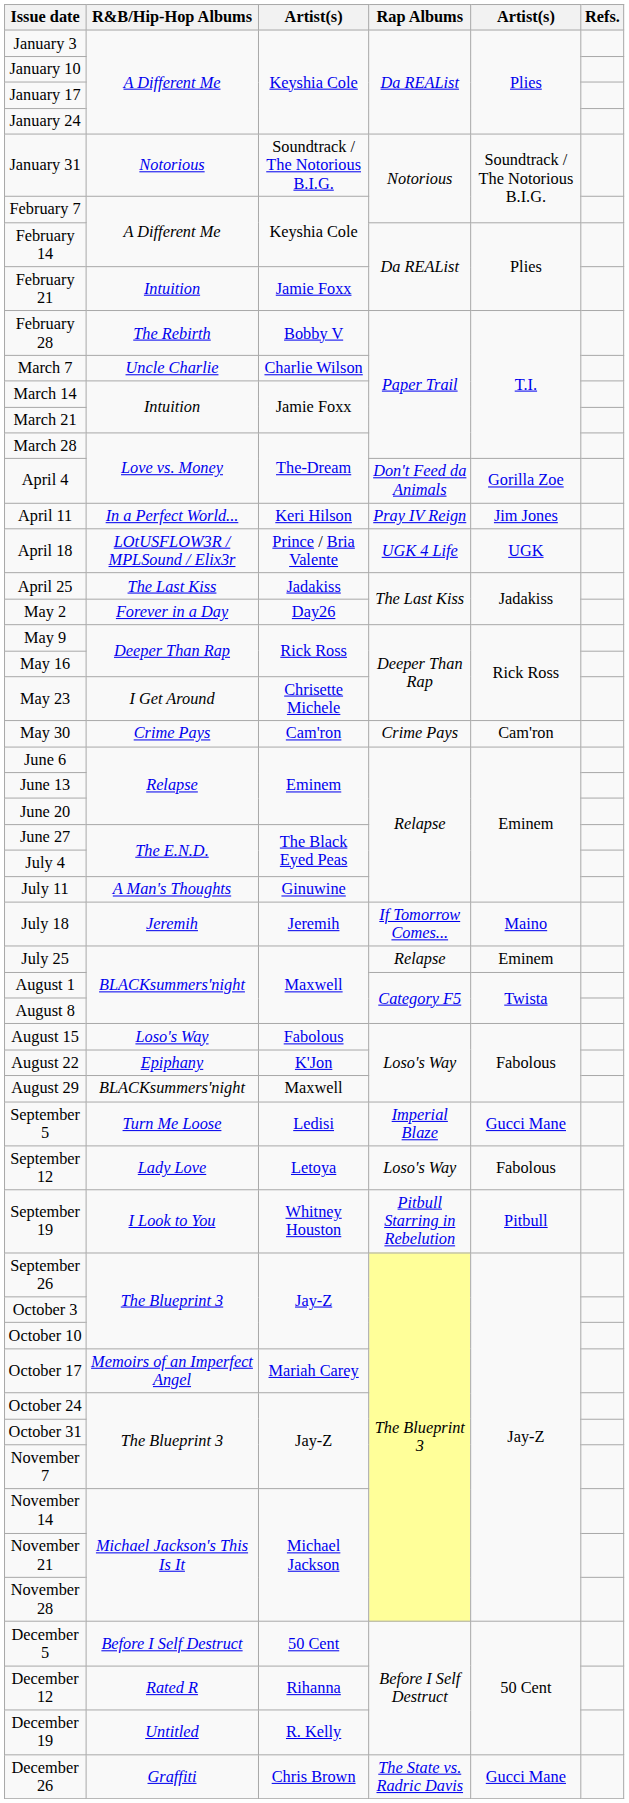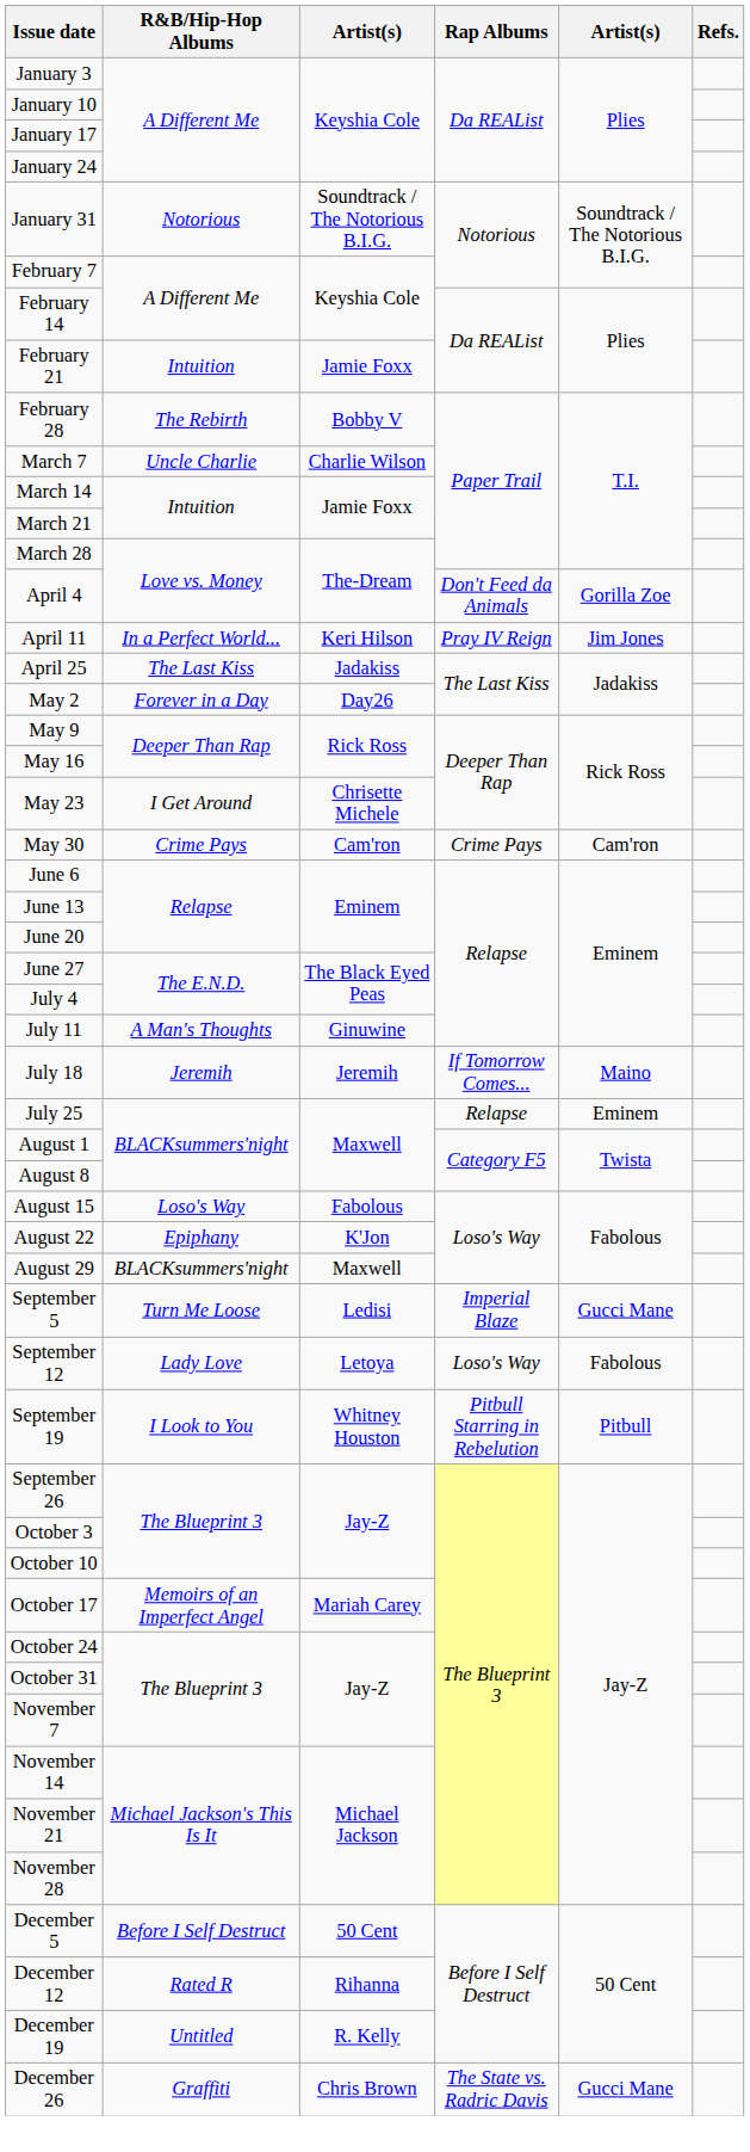 <table class="wikitable" style="text-align: center;">
 <tr>
 <th>Issue date</th>
 <th>R&B/Hip-Hop Albums</th>
 <th>Artist(s)</th>
 <th>Rap Albums</th>
 <th>Artist(s)</th>
 <th>Refs.</th>
 </tr>
 <tr>
 <td>January 3</td>
 <td rowspan="4"><em><a href='#'>A Different Me</a></em></td>
 <td rowspan="4"><a href='#'>Keyshia Cole</a></td>
 <td rowspan="4"><em><a href='#'>Da REAList</a></em></td>
 <td rowspan="4"><a href='#'>Plies</a></td>
 <td></td>
 </tr>
 <tr>
 <td>January 10</td>
 <td></td>
 </tr>
 <tr>
 <td>January 17</td>
 <td></td>
 </tr>
 <tr>
 <td>January 24</td>
 <td></td>
 </tr>
 <tr>
 <td>January 31</td>
 <td><em><a href='#'>Notorious</a></em></td>
 <td>Soundtrack / <a href='#'>The Notorious B.I.G.</a></td>
 <td rowspan="2"><em>Notorious</em></td>
 <td rowspan="2">Soundtrack / The Notorious B.I.G.</td>
 <td></td>
 </tr>
 <tr>
 <td>February 7</td>
 <td rowspan="2"><em>A Different Me</em></td>
 <td rowspan="2">Keyshia Cole</td>
 <td></td>
 </tr>
 <tr>
 <td>February 14</td>
 <td rowspan="2"><em>Da REAList</em></td>
 <td rowspan="2">Plies</td>
 <td></td>
 </tr>
 <tr>
 <td>February 21</td>
 <td><em><a href='#'>Intuition</a></em></td>
 <td><a href='#'>Jamie Foxx</a></td>
 <td></td>
 </tr>
 <tr>
 <td>February 28</td>
 <td><em><a href='#'>The Rebirth</a></em></td>
 <td><a href='#'>Bobby V</a></td>
 <td rowspan="5"><em><a href='#'>Paper Trail</a></em></td>
 <td rowspan="5"><a href='#'>T.I.</a></td>
 <td></td>
 </tr>
 <tr>
 <td>March 7</td>
 <td><em><a href='#'>Uncle Charlie</a></em></td>
 <td><a href='#'>Charlie Wilson</a></td>
 <td></td>
 </tr>
 <tr>
 <td>March 14</td>
 <td rowspan="2"><em>Intuition</em></td>
 <td rowspan="2">Jamie Foxx</td>
 <td></td>
 </tr>
 <tr>
 <td>March 21</td>
 <td></td>
 </tr>
 <tr>
 <td>March 28</td>
 <td rowspan="2"><em><a href='#'>Love vs. Money</a></em></td>
 <td rowspan="2"><a href='#'>The-Dream</a></td>
 <td></td>
 </tr>
 <tr>
 <td>April 4</td>
 <td><em><a href='#'>Don't Feed da Animals</a></em></td>
 <td><a href='#'>Gorilla Zoe</a></td>
 <td></td>
 </tr>
 <tr>
 <td>April 11</td>
 <td><em><a href='#'>In a Perfect World...</a></em></td>
 <td><a href='#'>Keri Hilson</a></td>
 <td><em><a href='#'>Pray IV Reign</a></em></td>
 <td><a href='#'>Jim Jones</a></td>
-<td></td>
-</tr>
-<tr>
-<td>April 18</td>
-<td><em><a href='#'>LOtUSFLOW3R / MPLSound / Elix3r</a></em></td>
-<td><a href='#'>Prince</a> / <a href='#'>Bria Valente</a></td>
-<td><em><a href='#'>UGK 4 Life</a></em></td>
-<td><a href='#'>UGK</a></td>
 <td></td>
 </tr>
 <tr>
 <td>April 25</td>
 <td><em><a href='#'>The Last Kiss</a></em></td>
 <td><a href='#'>Jadakiss</a></td>
 <td rowspan="2"><em>The Last Kiss</em></td>
 <td rowspan="2">Jadakiss</td>
 <td></td>
 </tr>
 <tr>
 <td>May 2</td>
 <td><em><a href='#'>Forever in a Day</a></em></td>
 <td><a href='#'>Day26</a></td>
 <td></td>
 </tr>
 <tr>
 <td>May 9</td>
 <td rowspan="2"><em><a href='#'>Deeper Than Rap</a></em></td>
 <td rowspan="2"><a href='#'>Rick Ross</a></td>
 <td rowspan="3"><em>Deeper Than Rap</em></td>
 <td rowspan="3">Rick Ross</td>
 <td></td>
 </tr>
 <tr>
 <td>May 16</td>
 <td></td>
 </tr>
 <tr>
 <td>May 23</td>
 <td><em>I Get Around</em></td>
 <td><a href='#'>Chrisette Michele</a></td>
 <td></td>
 </tr>
 <tr>
 <td>May 30</td>
 <td><em><a href='#'>Crime Pays</a></em></td>
 <td><a href='#'>Cam'ron</a></td>
 <td><em>Crime Pays</em></td>
 <td>Cam'ron</td>
 <td></td>
 </tr>
 <tr>
 <td>June 6</td>
 <td rowspan="3"><em><a href='#'>Relapse</a></em></td>
 <td rowspan="3"><a href='#'>Eminem</a></td>
 <td rowspan="6"><em>Relapse</em></td>
 <td rowspan="6">Eminem</td>
 <td></td>
 </tr>
 <tr>
 <td>June 13</td>
 <td></td>
 </tr>
 <tr>
 <td>June 20</td>
 <td></td>
 </tr>
 <tr>
 <td>June 27</td>
 <td rowspan="2"><em><a href='#'>The E.N.D.</a></em></td>
 <td rowspan="2"><a href='#'>The Black Eyed Peas</a></td>
 <td></td>
 </tr>
 <tr>
 <td>July 4</td>
 <td></td>
 </tr>
 <tr>
 <td>July 11</td>
 <td><em><a href='#'>A Man's Thoughts</a></em></td>
 <td><a href='#'>Ginuwine</a></td>
 <td></td>
 </tr>
 <tr>
 <td>July 18</td>
 <td><em><a href='#'>Jeremih</a></em></td>
 <td><a href='#'>Jeremih</a></td>
 <td><em><a href='#'>If Tomorrow Comes...</a></em></td>
 <td><a href='#'>Maino</a></td>
 <td></td>
 </tr>
 <tr>
 <td>July 25</td>
 <td rowspan="3"><em><a href='#'>BLACKsummers'night</a></em></td>
 <td rowspan="3"><a href='#'>Maxwell</a></td>
 <td><em>Relapse</em></td>
 <td>Eminem</td>
 <td></td>
 </tr>
 <tr>
 <td>August 1</td>
 <td rowspan="2"><em><a href='#'>Category F5</a></em></td>
 <td rowspan="2"><a href='#'>Twista</a></td>
 <td></td>
 </tr>
 <tr>
 <td>August 8</td>
 <td></td>
 </tr>
 <tr>
 <td>August 15</td>
 <td><em><a href='#'>Loso's Way</a></em></td>
 <td><a href='#'>Fabolous</a></td>
 <td rowspan="3"><em>Loso's Way</em></td>
 <td rowspan="3">Fabolous</td>
 <td></td>
 </tr>
 <tr>
 <td>August 22</td>
 <td><em><a href='#'>Epiphany</a></em></td>
 <td><a href='#'>K'Jon</a></td>
 <td></td>
 </tr>
 <tr>
 <td>August 29</td>
 <td><em>BLACKsummers'night</em></td>
 <td>Maxwell</td>
 <td></td>
 </tr>
 <tr>
 <td>September 5</td>
 <td><em><a href='#'>Turn Me Loose</a></em></td>
 <td><a href='#'>Ledisi</a></td>
 <td><em><a href='#'>Imperial Blaze</a></em></td>
 <td><a href='#'>Gucci Mane</a></td>
 <td></td>
 </tr>
 <tr>
 <td>September 12</td>
 <td><em><a href='#'>Lady Love</a></em></td>
 <td><a href='#'>Letoya</a></td>
 <td><em>Loso's Way</em></td>
 <td>Fabolous</td>
 <td></td>
 </tr>
 <tr>
 <td>September 19</td>
 <td><em><a href='#'>I Look to You</a></em></td>
 <td><a href='#'>Whitney Houston</a></td>
 <td><em><a href='#'>Pitbull Starring in Rebelution</a></em></td>
 <td><a href='#'>Pitbull</a></td>
 <td></td>
 </tr>
 <tr>
 <td>September 26</td>
 <td rowspan="3"><em><a href='#'>The Blueprint 3</a></em></td>
 <td rowspan="3"><a href='#'>Jay-Z</a></td>
 <td rowspan="10" bgcolor=#FFFF99><em>The Blueprint 3</em> </td>
 <td rowspan="10">Jay-Z</td>
 <td></td>
 </tr>
 <tr>
 <td>October 3</td>
 <td></td>
 </tr>
 <tr>
 <td>October 10</td>
 <td></td>
 </tr>
 <tr>
 <td>October 17</td>
 <td><em><a href='#'>Memoirs of an Imperfect Angel</a></em></td>
 <td><a href='#'>Mariah Carey</a></td>
 <td></td>
 </tr>
 <tr>
 <td>October 24</td>
 <td rowspan="3"><em>The Blueprint 3</em></td>
 <td rowspan="3">Jay-Z</td>
 <td></td>
 </tr>
 <tr>
 <td>October 31</td>
 <td></td>
 </tr>
 <tr>
 <td>November 7</td>
 <td></td>
 </tr>
 <tr>
 <td>November 14</td>
 <td rowspan="3"><em><a href='#'>Michael Jackson's This Is It</a></em></td>
 <td rowspan="3"><a href='#'>Michael Jackson</a></td>
 <td></td>
 </tr>
 <tr>
 <td>November 21</td>
 <td></td>
 </tr>
 <tr>
 <td>November 28</td>
 <td></td>
 </tr>
 <tr>
 <td>December 5</td>
 <td><em><a href='#'>Before I Self Destruct</a></em></td>
 <td><a href='#'>50 Cent</a></td>
 <td rowspan="3"><em>Before I Self Destruct</em></td>
 <td rowspan="3">50 Cent</td>
 <td></td>
 </tr>
 <tr>
 <td>December 12</td>
 <td><em><a href='#'>Rated R</a></em></td>
 <td><a href='#'>Rihanna</a></td>
 <td></td>
 </tr>
 <tr>
 <td>December 19</td>
 <td><em><a href='#'>Untitled</a></em></td>
 <td><a href='#'>R. Kelly</a></td>
 <td></td>
 </tr>
 <tr>
 <td>December 26</td>
 <td><em><a href='#'>Graffiti</a></em></td>
 <td><a href='#'>Chris Brown</a></td>
 <td><em><a href='#'>The State vs. Radric Davis</a></em></td>
 <td><a href='#'>Gucci Mane</a></td>
 <td></td>
 </tr>
 </table>
